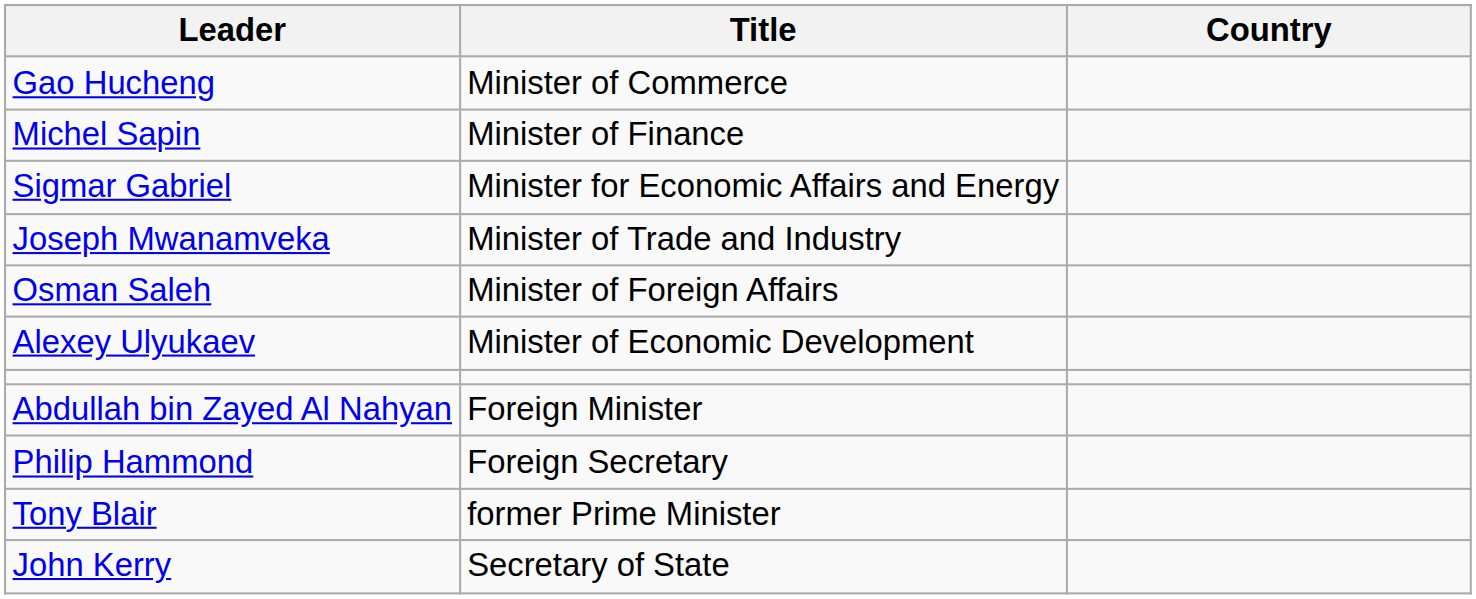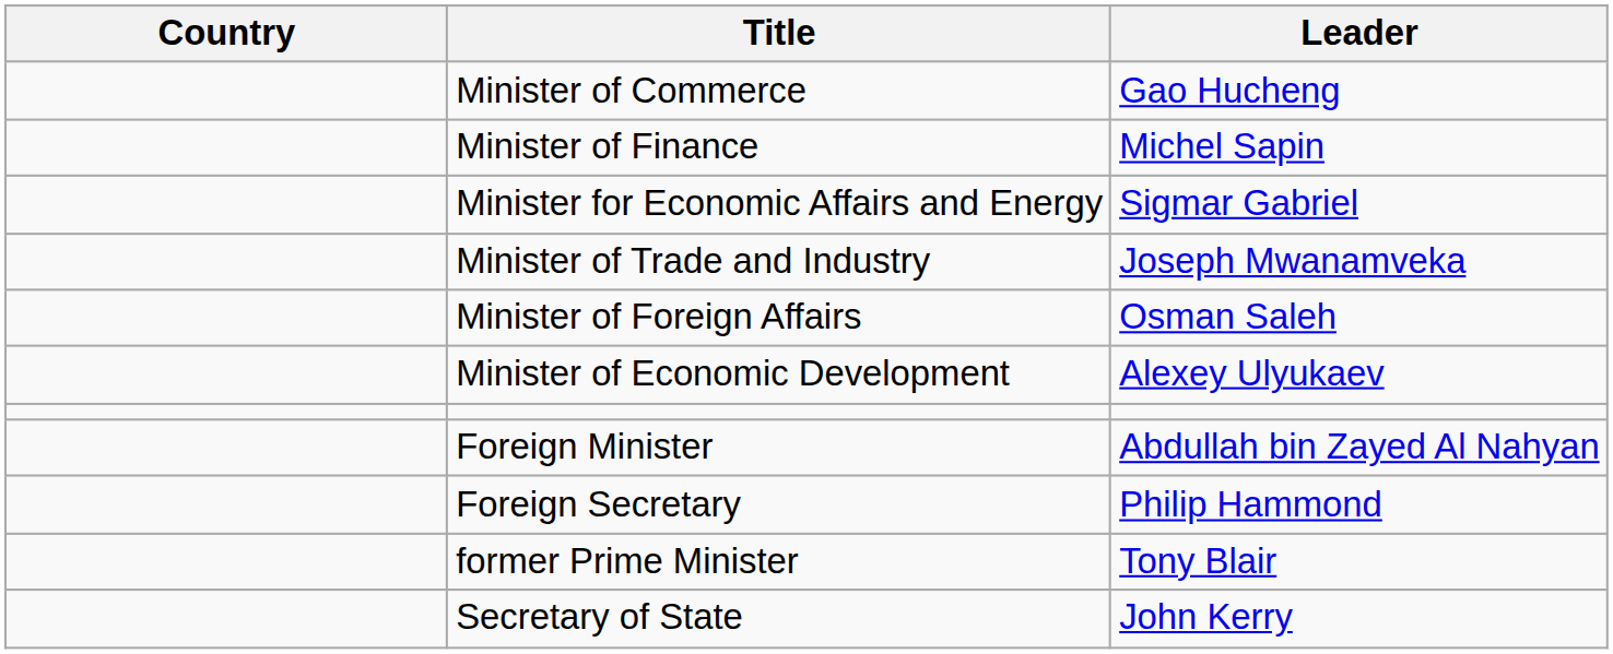 <table class="wikitable sortable">
 <tr>
+<th width="190px">Country</th>
+<th>Title</th>
 <th>Leader</th>
-<th>Title</th>
-<th width="190px">Country</th>
 </tr>
 <tr>
+<td></td>
+<td>Minister of Commerce</td>
 <td><a href='#'>Gao Hucheng</a></td>
-<td>Minister of Commerce</td>
-<td></td>
 </tr>
 <tr>
+<td></td>
+<td>Minister of Finance</td>
 <td><a href='#'>Michel Sapin</a></td>
-<td>Minister of Finance</td>
-<td></td>
 </tr>
 <tr>
+<td></td>
+<td>Minister for Economic Affairs and Energy</td>
 <td><a href='#'>Sigmar Gabriel</a></td>
-<td>Minister for Economic Affairs and Energy</td>
-<td></td>
 </tr>
 <tr>
+<td></td>
+<td>Minister of Trade and Industry</td>
 <td><a href='#'>Joseph Mwanamveka</a></td>
-<td>Minister of Trade and Industry</td>
-<td></td>
 </tr>
 <tr>
+<td></td>
+<td>Minister of Foreign Affairs</td>
 <td><a href='#'>Osman Saleh</a></td>
-<td>Minister of Foreign Affairs</td>
-<td></td>
 </tr>
 <tr>
+<td></td>
+<td>Minister of Economic Development</td>
 <td><a href='#'>Alexey Ulyukaev</a></td>
-<td>Minister of Economic Development</td>
-<td></td>
 </tr>
 <tr>
 <td></td>
 <td></td>
 <td></td>
 </tr>
 <tr>
+<td></td>
+<td>Foreign Minister</td>
 <td><a href='#'>Abdullah bin Zayed Al Nahyan</a></td>
-<td>Foreign Minister</td>
-<td></td>
 </tr>
 <tr>
+<td></td>
+<td>Foreign Secretary</td>
 <td><a href='#'>Philip Hammond</a></td>
-<td>Foreign Secretary</td>
-<td></td>
 </tr>
 <tr>
+<td></td>
+<td>former Prime Minister</td>
 <td><a href='#'>Tony Blair</a></td>
-<td>former Prime Minister</td>
-<td></td>
 </tr>
 <tr>
+<td></td>
+<td>Secretary of State</td>
 <td><a href='#'>John Kerry</a></td>
-<td>Secretary of State</td>
-<td></td>
 </tr>
 </table>
